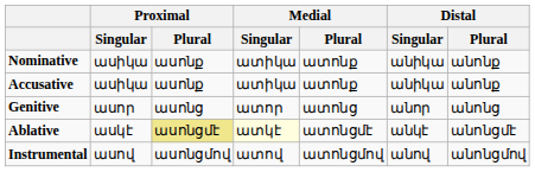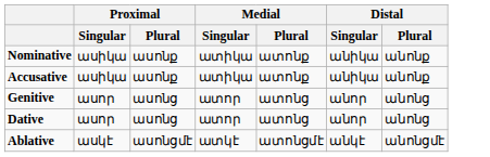 <table class="wikitable">
 <tr>
 <th></th>
 <th colspan="2">Proximal</th>
 <th colspan="2">Medial</th>
 <th colspan="2">Distal</th>
 </tr>
 <tr>
 <th></th>
 <th>Singular</th>
 <th>Plural</th>
 <th>Singular</th>
 <th>Plural</th>
 <th>Singular</th>
 <th>Plural</th>
 </tr>
 <tr>
 <td><strong>Nominative</strong></td>
 <td>ասիկա</td>
 <td>ասոնք</td>
 <td>ատիկա</td>
 <td>ատոնք</td>
 <td>անիկա</td>
 <td>անոնք</td>
 </tr>
 <tr>
 <td><strong>Accusative</strong></td>
 <td>ասիկա</td>
 <td>ասոնք</td>
 <td>ատիկա</td>
 <td>ատոնք</td>
 <td>անիկա</td>
 <td>անոնք</td>
 </tr>
 <tr>
 <td><strong>Genitive</strong></td>
 <td>ասոր</td>
 <td>ասոնց</td>
 <td>ատոր</td>
 <td>ատոնց</td>
 <td>անոր</td>
 <td>անոնց</td>
 </tr>
 <tr>
+<td><strong>Dative</strong></td>
+<td>ասոր</td>
+<td>ասոնց</td>
+<td>ատոր</td>
+<td>ատոնց</td>
+<td>անոր</td>
+<td>անոնց</td>
+</tr>
+<tr>
 <td><strong>Ablative</strong></td>
 <td>ասկէ</td>
-<td style="background: khaki;">ասոնցմէ</td>
-<td style="background: lightyellow;">ատկէ</td>
+<td>ասոնցմէ</td>
+<td>ատկէ</td>
 <td>ատոնցմէ</td>
 <td>անկէ</td>
 <td>անոնցմէ</td>
 </tr>
-<tr>
-<td><strong>Instrumental</strong></td>
-<td>ասով</td>
-<td>ասոնցմով</td>
-<td>ատով</td>
-<td>ատոնցմով</td>
-<td>անով</td>
-<td>անոնցմով</td>
-</tr>
 </table>
